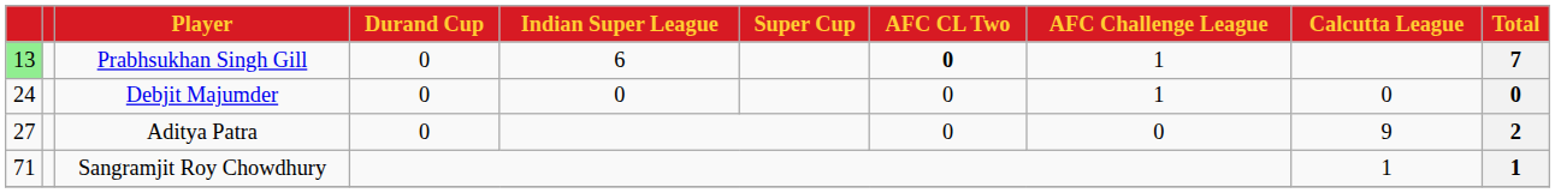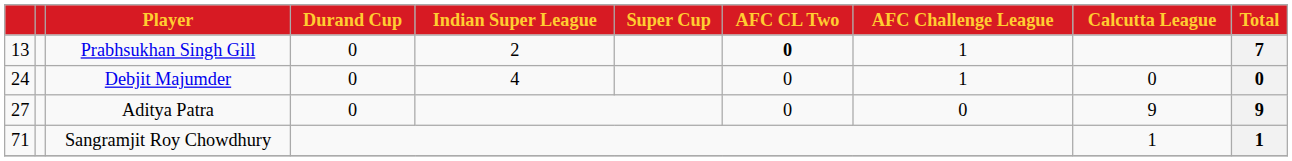 <table class="wikitable sortable alternance" ; style="text-align:center; font-size:90%; width:80%;">
 <tr>
 <th style="background:#d71a23; color:#ffcd31; text-align:center;"></th>
 <th style="background:#d71a23; color:#ffcd31; text-align:center;"></th>
 <th style="background:#d71a23; color:#ffcd31; text-align:center; width:186px">Player</th>
 <th style="background:#d71a23; color:#ffcd31; text-align:center;">Durand Cup</th>
 <th style="background:#d71a23; color:#ffcd31; text-align:center;">Indian Super League</th>
 <th style="background:#d71a23; color:#ffcd31; text-align:center;">Super Cup</th>
 <th style="background:#d71a23; color:#ffcd31; text-align:center;">AFC CL Two</th>
 <th style="background:#d71a23; color:#ffcd31; text-align:center;">AFC Challenge League</th>
 <th style="background:#d71a23; color:#ffcd31; text-align:center;">Calcutta League</th>
 <th style="background:#d71a23; color:#ffcd31; text-align:center;">Total</th>
 </tr>
 <tr>
-<td style="background: lightgreen;">13</td>
+<td>13</td>
 <td></td>
 <td><a href='#'>Prabhsukhan Singh Gill</a></td>
 <td>0</td>
-<td>6</td>
+<td>2</td>
 <td></td>
 <td><strong>0</strong></td>
 <td>1</td>
 <td></td>
 <th>7</th>
 </tr>
 <tr>
 <td>24</td>
 <td></td>
 <td><a href='#'>Debjit Majumder</a></td>
 <td>0</td>
-<td>0</td>
+<td>4</td>
 <td></td>
 <td>0</td>
 <td>1</td>
 <td>0</td>
 <th>0</th>
 </tr>
 <tr>
 <td>27</td>
 <td></td>
 <td>Aditya Patra</td>
 <td>0</td>
 <td colspan=2></td>
 <td>0</td>
 <td>0</td>
 <td>9</td>
-<th>2</th>
+<th>9</th>
 </tr>
 <tr>
 <td>71</td>
 <td></td>
 <td>Sangramjit Roy Chowdhury</td>
 <td colspan=5></td>
 <td>1</td>
 <th>1</th>
 </tr>
 <tr>
 </tr>
 </table>
